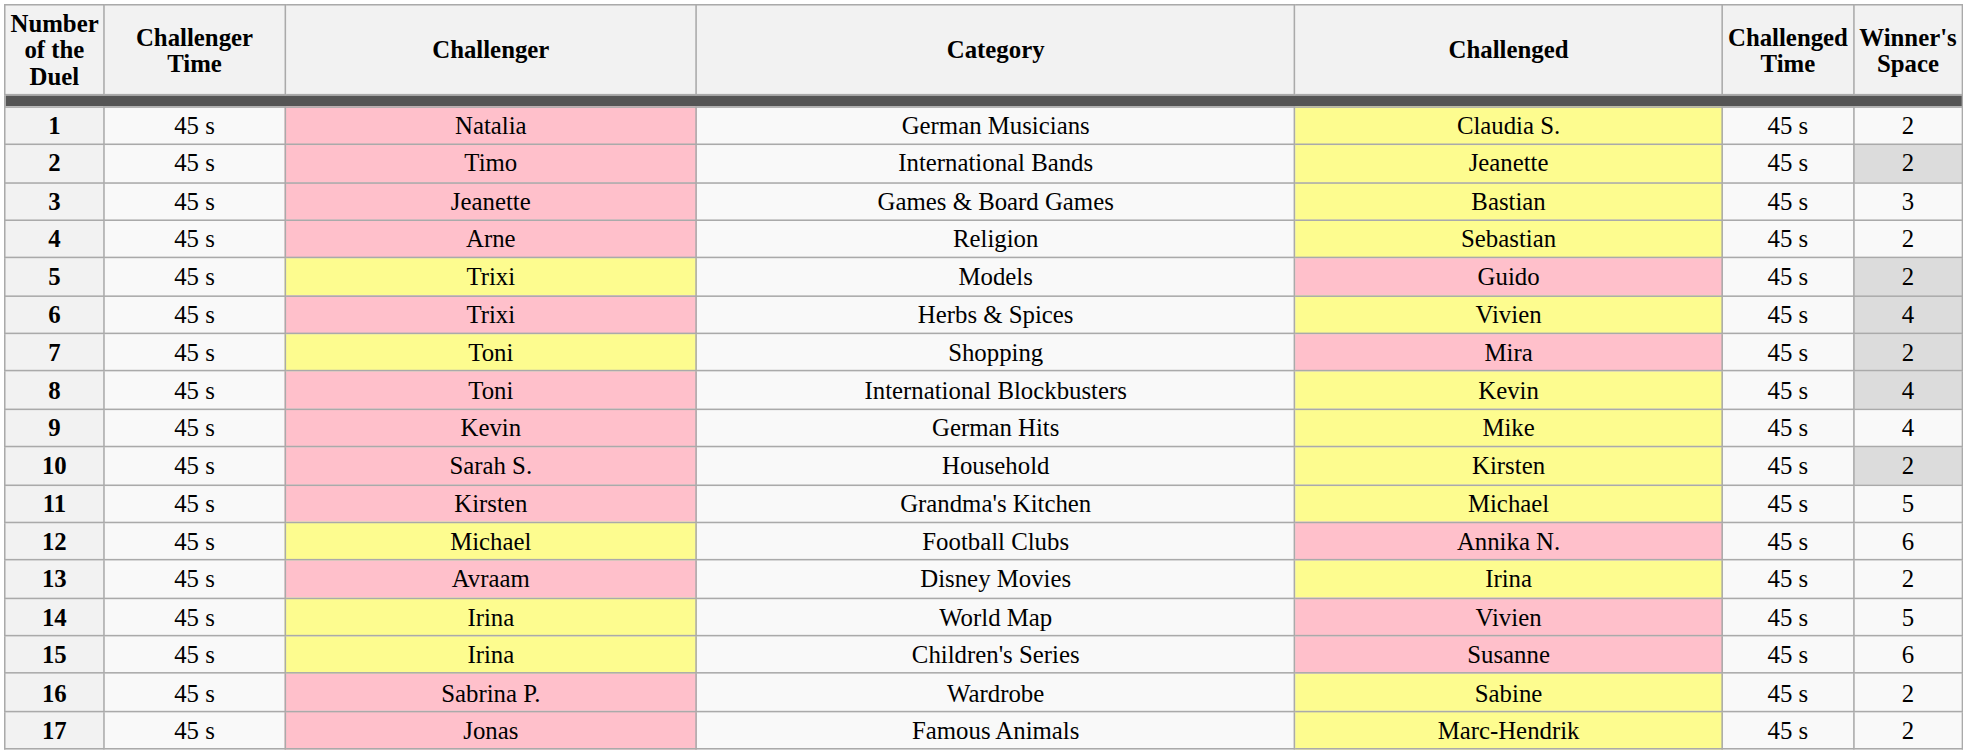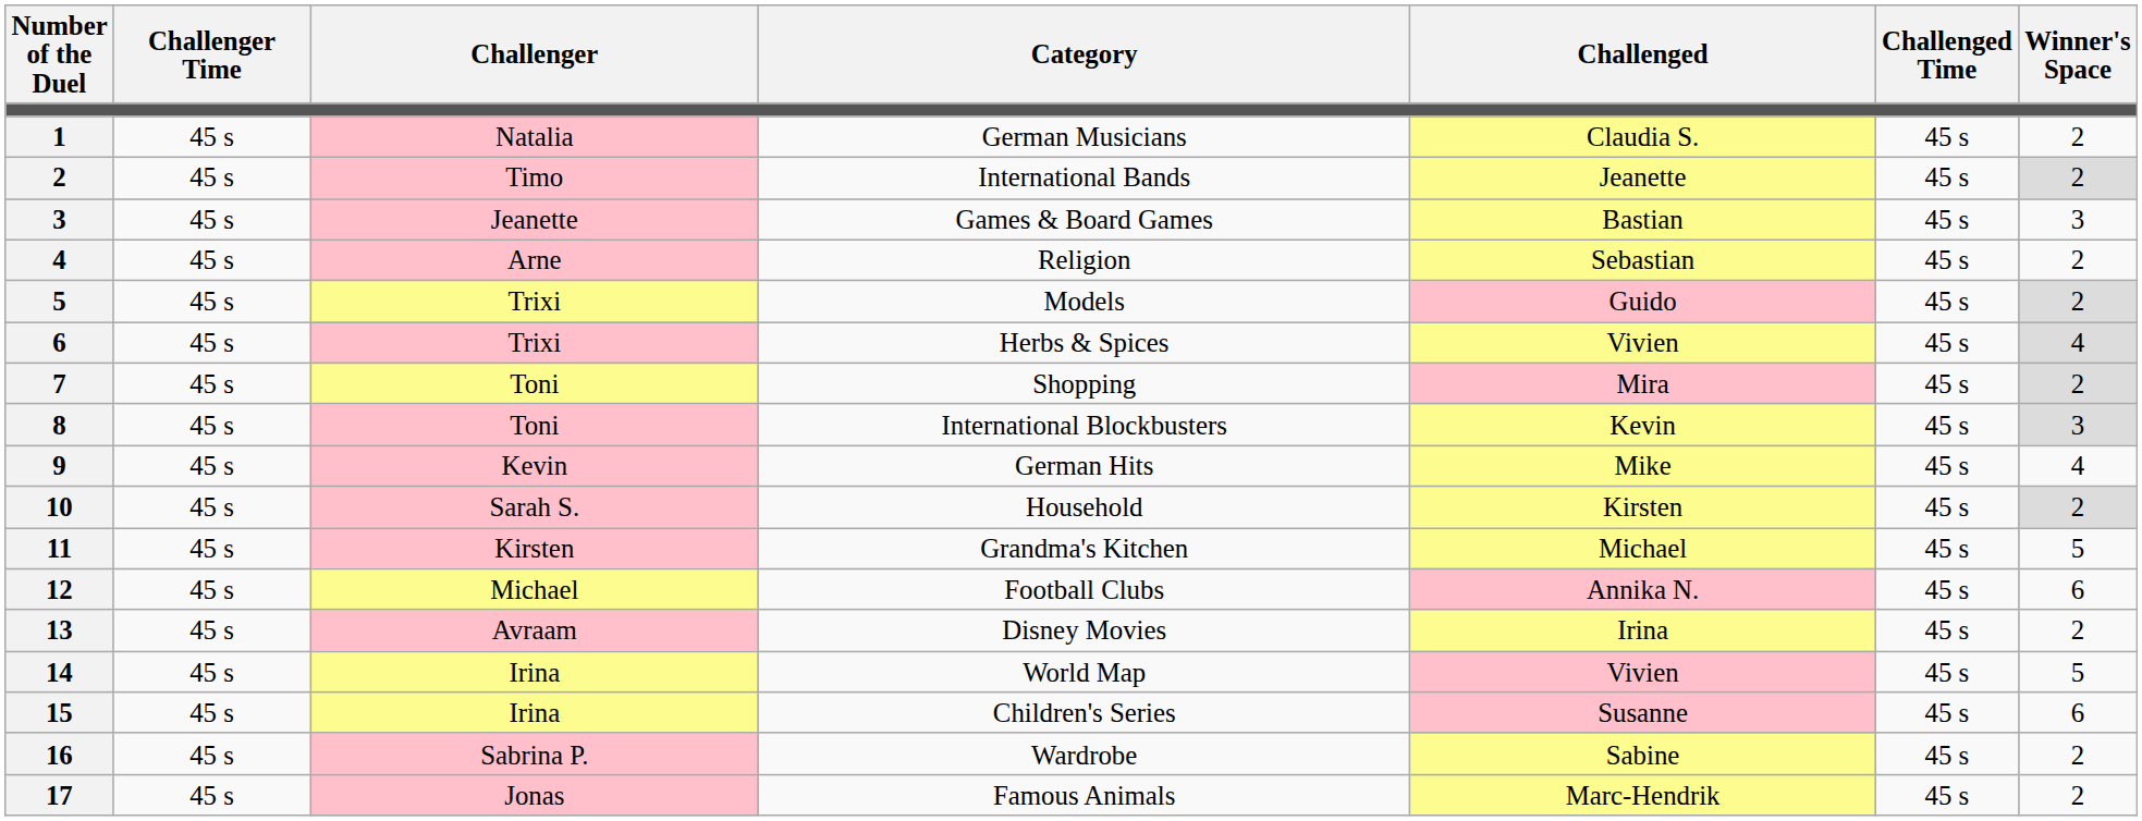 <table class="wikitable" style="text-align:center; line-height:17px; width:100%">
 <tr>
 <th rowspan="1" scope="col" style="width:02%">Number of the Duel</th>
 <th rowspan="1" scope="col" style="width:10%">Challenger Time</th>
 <th rowspan="1" scope="col" style="width:25%">Challenger</th>
 <th rowspan="1" scope="col" style="width:37%">Category</th>
 <th rowspan="1" scope="col" style="width:31%">Challenged</th>
 <th rowspan="1" scope="col" style="width:10%">Challenged Time</th>
 <th rowspan="1" scope="col" style="width:25%">Winner's Space</th>
 </tr>
 <tr>
 <td colspan="7" style="background:#555"></td>
 </tr>
 <tr>
 <th>1</th>
 <td>45 s</td>
 <td style="background:pink;">Natalia</td>
 <td>German Musicians</td>
 <td style="background:#fdfc8f;">Claudia S.</td>
 <td>45 s</td>
 <td>2</td>
 </tr>
 <tr>
 <th>2</th>
 <td>45 s</td>
 <td style="background:pink;">Timo</td>
 <td>International Bands</td>
 <td style="background:#fdfc8f; ">Jeanette</td>
 <td>45 s</td>
 <td style="background:#DCDCDC; ">2</td>
 </tr>
 <tr>
 <th>3</th>
 <td>45 s</td>
 <td style="background:pink; ">Jeanette</td>
 <td>Games & Board Games</td>
 <td style="background:#fdfc8f; ">Bastian</td>
 <td>45 s</td>
 <td>3</td>
 </tr>
 <tr>
 <th>4</th>
 <td>45 s</td>
 <td style="background:pink;">Arne</td>
 <td>Religion</td>
 <td style="background:#fdfc8f; ">Sebastian</td>
 <td>45 s</td>
 <td>2</td>
 </tr>
 <tr>
 <th>5</th>
 <td>45 s</td>
 <td style="background:#fdfc8f; ">Trixi</td>
 <td>Models</td>
 <td style="background:pink;">Guido</td>
 <td>45 s</td>
 <td style="background:#DCDCDC; ">2</td>
 </tr>
 <tr>
 <th>6</th>
 <td>45 s</td>
 <td style="background:pink; ">Trixi</td>
 <td>Herbs & Spices</td>
 <td style="background:#fdfc8f; ">Vivien</td>
 <td>45 s</td>
 <td style="background:#DCDCDC; ">4</td>
 </tr>
 <tr>
 <th>7</th>
 <td>45 s</td>
 <td style="background:#fdfc8f; ">Toni</td>
 <td>Shopping</td>
 <td style="background:pink;">Mira</td>
 <td>45 s</td>
 <td style="background:#DCDCDC; ">2</td>
 </tr>
 <tr>
 <th>8</th>
 <td>45 s</td>
 <td style="background:pink; ">Toni</td>
 <td>International Blockbusters</td>
 <td style="background:#fdfc8f;">Kevin</td>
 <td>45 s</td>
-<td style="background:#DCDCDC; ">4</td>
+<td style="background:#DCDCDC; ">3</td>
 </tr>
 <tr>
 <th>9</th>
 <td>45 s</td>
 <td style="background:pink; ">Kevin</td>
 <td>German Hits</td>
 <td style="background:#fdfc8f;">Mike</td>
 <td>45 s</td>
 <td>4</td>
 </tr>
 <tr>
 <th>10</th>
 <td>45 s</td>
 <td style="background:pink; ">Sarah S.</td>
 <td>Household</td>
 <td style="background:#fdfc8f;">Kirsten</td>
 <td>45 s</td>
 <td style="background:#DCDCDC; ">2</td>
 </tr>
 <tr>
 <th>11</th>
 <td>45 s</td>
 <td style="background:pink; ">Kirsten</td>
 <td>Grandma's Kitchen</td>
 <td style="background:#fdfc8f;">Michael</td>
 <td>45 s</td>
 <td>5</td>
 </tr>
 <tr>
 <th>12</th>
 <td>45 s</td>
 <td style="background:#fdfc8f; ">Michael</td>
 <td>Football Clubs</td>
 <td style="background:pink;">Annika N.</td>
 <td>45 s</td>
 <td>6</td>
 </tr>
 <tr>
 <th>13</th>
 <td>45 s</td>
 <td style="background:pink; ">Avraam</td>
 <td>Disney Movies</td>
 <td style="background:#fdfc8f;">Irina</td>
 <td>45 s</td>
 <td>2</td>
 </tr>
 <tr>
 <th>14</th>
 <td>45 s</td>
 <td style="background:#fdfc8f; ">Irina</td>
 <td>World Map</td>
 <td style="background:pink;">Vivien</td>
 <td>45 s</td>
 <td>5</td>
 </tr>
 <tr>
 <th>15</th>
 <td>45 s</td>
 <td style="background:#fdfc8f; ">Irina</td>
 <td>Children's Series</td>
 <td style="background:pink;">Susanne</td>
 <td>45 s</td>
 <td>6</td>
 </tr>
 <tr>
 <th>16</th>
 <td>45 s</td>
 <td style="background:pink; ">Sabrina P.</td>
 <td>Wardrobe</td>
 <td style="background:#fdfc8f;">Sabine</td>
 <td>45 s</td>
 <td>2</td>
 </tr>
 <tr>
 <th>17</th>
 <td>45 s</td>
 <td style="background:pink; ">Jonas</td>
 <td>Famous Animals</td>
 <td style="background:#fdfc8f;">Marc-Hendrik</td>
 <td>45 s</td>
 <td>2</td>
 </tr>
 </table>
